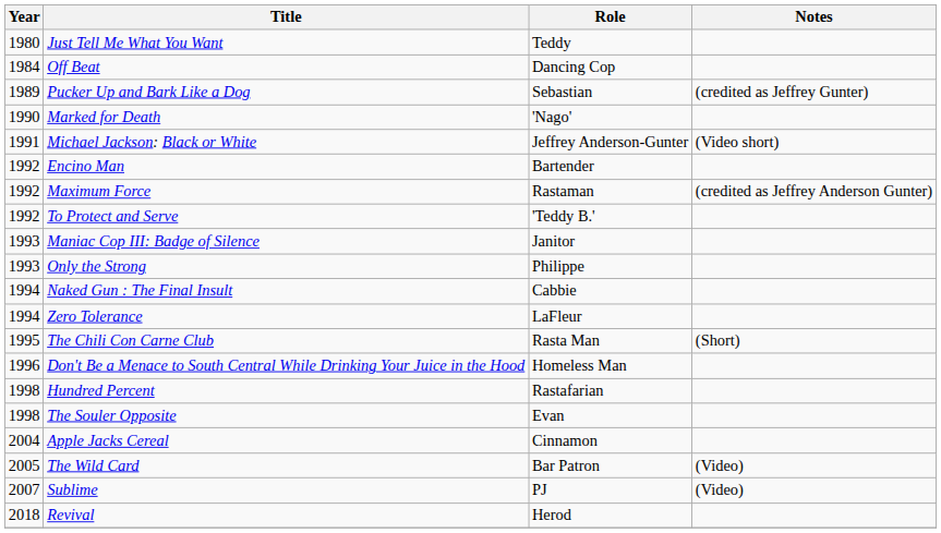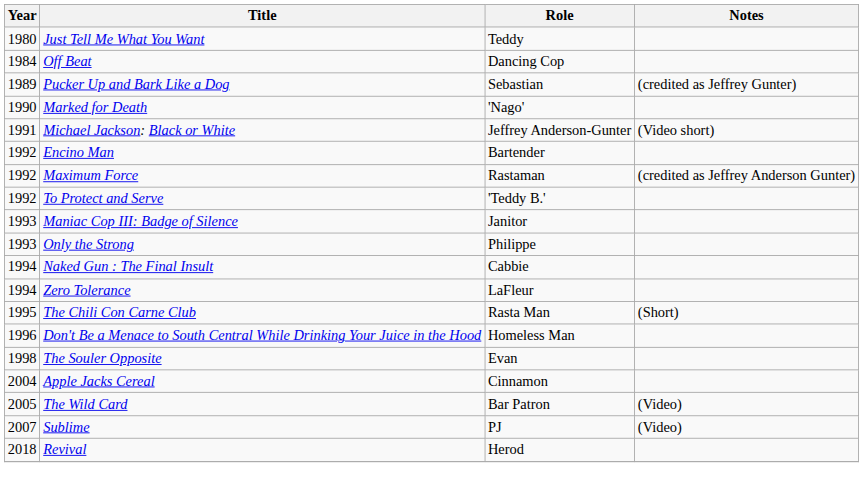 <table class="wikitable sortable">
 <tr>
 <th>Year</th>
 <th>Title</th>
 <th>Role</th>
 <th class="unsortable">Notes</th>
 </tr>
 <tr>
 <td>1980</td>
 <td><em><a href='#'>Just Tell Me What You Want</a></em></td>
 <td>Teddy</td>
 <td></td>
 </tr>
 <tr>
 <td>1984</td>
 <td><em><a href='#'>Off Beat</a></em></td>
 <td>Dancing Cop</td>
 <td></td>
 </tr>
 <tr>
 <td>1989</td>
 <td><em><a href='#'>Pucker Up and Bark Like a Dog</a></em></td>
 <td>Sebastian</td>
 <td>(credited as Jeffrey Gunter)</td>
 </tr>
 <tr>
 <td>1990</td>
 <td><em><a href='#'>Marked for Death</a></em></td>
 <td>'Nago'</td>
 <td></td>
 </tr>
 <tr>
 <td>1991</td>
 <td><em><a href='#'>Michael Jackson</a>: <a href='#'>Black or White</a></em></td>
 <td>Jeffrey Anderson-Gunter</td>
 <td>(Video short)</td>
 </tr>
 <tr>
 <td>1992</td>
 <td><em><a href='#'>Encino Man</a></em></td>
 <td>Bartender</td>
 <td></td>
 </tr>
 <tr>
 <td>1992</td>
 <td><em><a href='#'>Maximum Force</a></em></td>
 <td>Rastaman</td>
 <td>(credited as Jeffrey Anderson Gunter)</td>
 </tr>
 <tr>
 <td>1992</td>
 <td><em><a href='#'>To Protect and Serve</a></em></td>
 <td>'Teddy B.'</td>
 <td></td>
 </tr>
 <tr>
 <td>1993</td>
 <td><em><a href='#'>Maniac Cop III: Badge of Silence</a></em></td>
 <td>Janitor</td>
 <td></td>
 </tr>
 <tr>
 <td>1993</td>
 <td><em><a href='#'>Only the Strong</a></em></td>
 <td>Philippe</td>
 <td></td>
 </tr>
 <tr>
 <td>1994</td>
 <td><em><a href='#'>Naked Gun : The Final Insult</a></em></td>
 <td>Cabbie</td>
 <td></td>
 </tr>
 <tr>
 <td>1994</td>
 <td><em><a href='#'>Zero Tolerance</a></em></td>
 <td>LaFleur</td>
 <td></td>
 </tr>
 <tr>
 <td>1995</td>
 <td><em><a href='#'>The Chili Con Carne Club</a></em></td>
 <td>Rasta Man</td>
 <td>(Short)</td>
 </tr>
 <tr>
 <td>1996</td>
 <td><em><a href='#'>Don't Be a Menace to South Central While Drinking Your Juice in the Hood</a></em></td>
 <td>Homeless Man</td>
 <td></td>
 </tr>
 <tr>
 <td>1998</td>
-<td><em><a href='#'>Hundred Percent</a></em></td>
-<td>Rastafarian</td>
-<td></td>
-</tr>
-<tr>
-<td>1998</td>
 <td><em><a href='#'>The Souler Opposite</a></em></td>
 <td>Evan</td>
 <td></td>
 </tr>
 <tr>
 <td>2004</td>
 <td><em><a href='#'>Apple Jacks Cereal</a></em></td>
 <td>Cinnamon</td>
 <td></td>
 </tr>
 <tr>
 <td>2005</td>
 <td><em><a href='#'>The Wild Card</a></em></td>
 <td>Bar Patron</td>
 <td>(Video)</td>
 </tr>
 <tr>
 <td>2007</td>
 <td><em><a href='#'>Sublime</a></em></td>
 <td>PJ</td>
 <td>(Video)</td>
 </tr>
 <tr>
 <td>2018</td>
 <td><em><a href='#'>Revival</a></em></td>
 <td>Herod</td>
 <td></td>
 </tr>
 <tr>
 </tr>
 </table>
